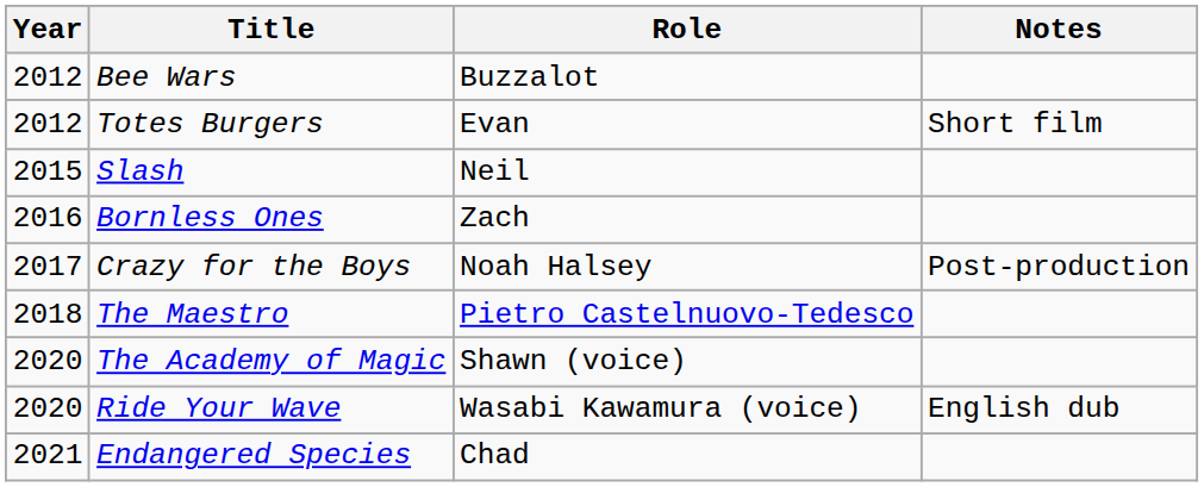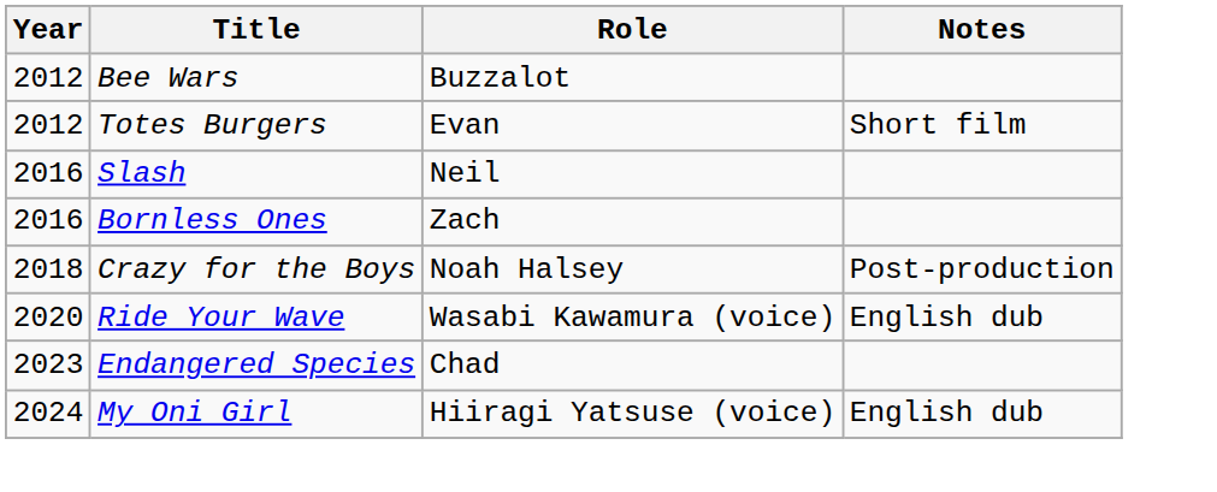 <table class="wikitable sortable">
 <tr>
 <th>Year</th>
 <th>Title</th>
 <th>Role</th>
 <th class="unsortable">Notes</th>
 </tr>
 <tr>
 <td>2012</td>
 <td><em>Bee Wars</em></td>
 <td>Buzzalot</td>
 <td></td>
 </tr>
 <tr>
 <td>2012</td>
 <td><em>Totes Burgers</em></td>
 <td>Evan</td>
 <td>Short film</td>
 </tr>
 <tr>
-<td>2015</td>
+<td>2016</td>
 <td><em><a href='#'>Slash</a></em></td>
 <td>Neil</td>
 <td></td>
 </tr>
 <tr>
 <td>2016</td>
 <td><em><a href='#'>Bornless Ones</a></em></td>
 <td>Zach</td>
 <td></td>
 </tr>
 <tr>
-<td>2017</td>
+<td>2018</td>
 <td><em>Crazy for the Boys</em></td>
 <td>Noah Halsey</td>
 <td>Post-production</td>
-</tr>
-<tr>
-<td>2018</td>
-<td><em><a href='#'>The Maestro</a></em></td>
-<td><a href='#'>Pietro Castelnuovo-Tedesco</a></td>
-<td></td>
-</tr>
-<tr>
-<td>2020</td>
-<td><em><a href='#'>The Academy of Magic</a></em></td>
-<td>Shawn (voice)</td>
-<td></td>
 </tr>
 <tr>
 <td>2020</td>
 <td><em><a href='#'>Ride Your Wave</a></em></td>
 <td>Wasabi Kawamura (voice)</td>
 <td>English dub</td>
 </tr>
 <tr>
-<td>2021</td>
+<td>2023</td>
 <td><em><a href='#'>Endangered Species</a></em></td>
 <td>Chad</td>
 <td></td>
 </tr>
+<tr>
+<td>2024</td>
+<td><em><a href='#'>My Oni Girl</a></em></td>
+<td>Hiiragi Yatsuse (voice)</td>
+<td>English dub</td>
+</tr>
 </table>
